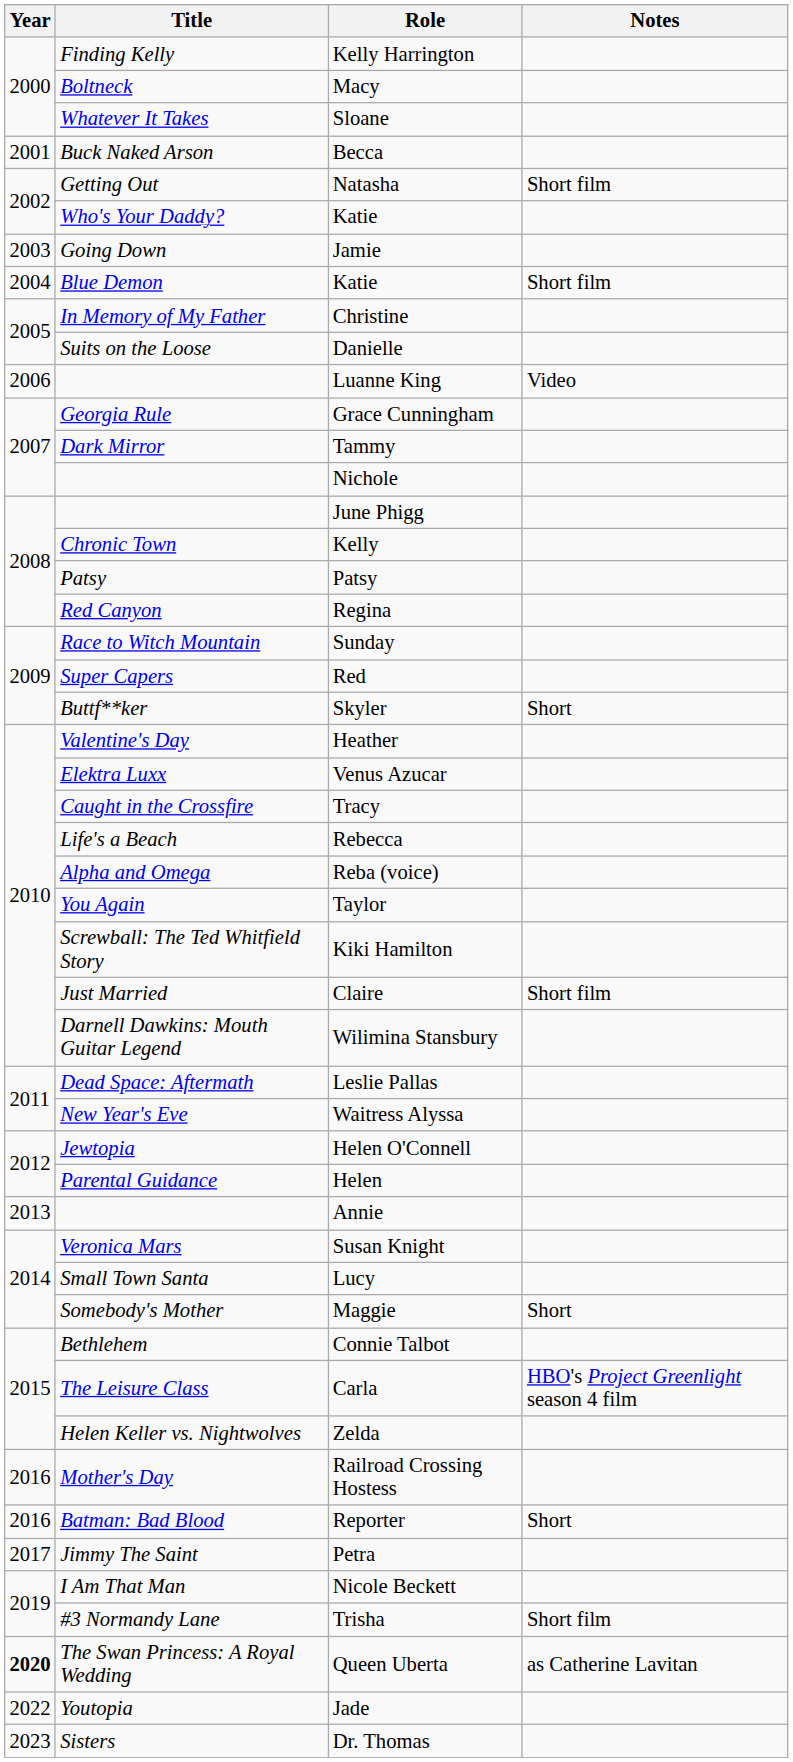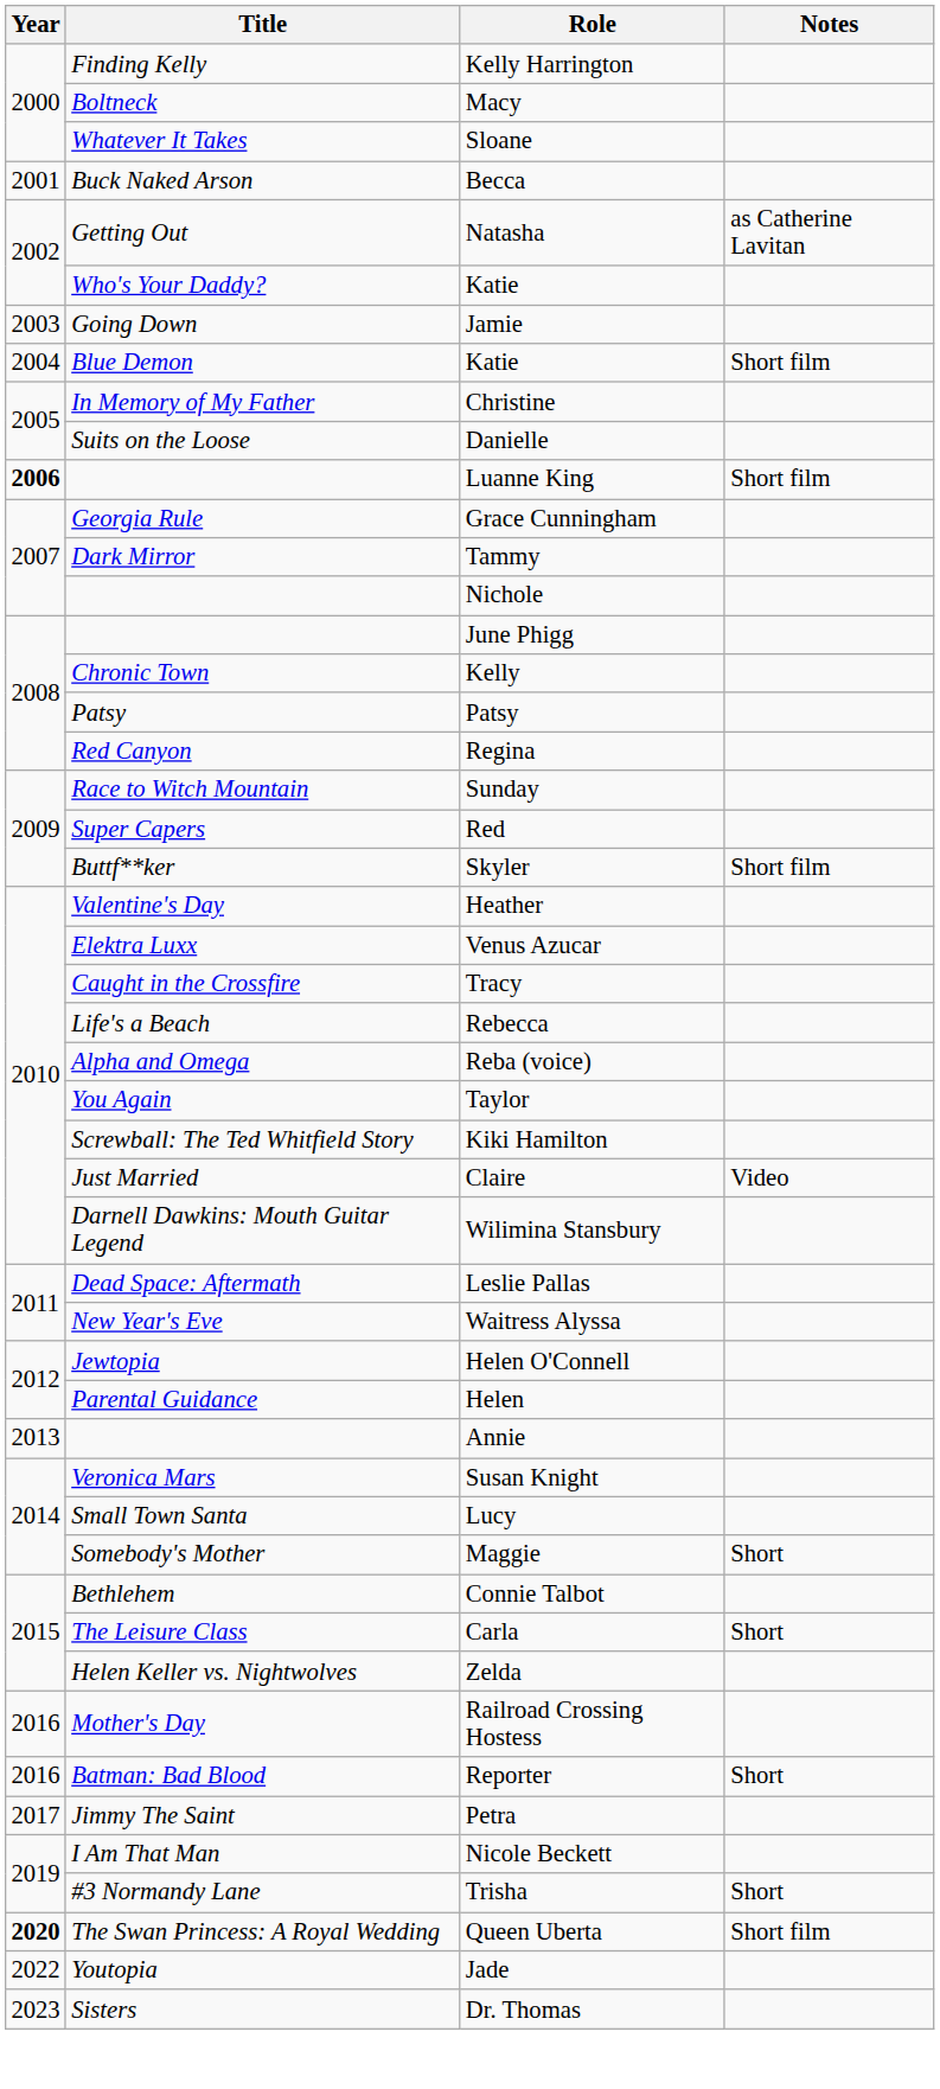 <table class="wikitable sortable">
 <tr>
 <th>Year</th>
 <th>Title</th>
 <th>Role</th>
 <th class="unsortable">Notes</th>
 </tr>
 <tr>
 <td rowspan=3>2000</td>
 <td><em>Finding Kelly</em></td>
 <td>Kelly Harrington</td>
 <td></td>
 </tr>
 <tr>
 <td><em><a href='#'>Boltneck</a></em></td>
 <td>Macy</td>
 <td></td>
 </tr>
 <tr>
 <td><em><a href='#'>Whatever It Takes</a></em></td>
 <td>Sloane</td>
 <td></td>
 </tr>
 <tr>
 <td>2001</td>
 <td><em>Buck Naked Arson</em></td>
 <td>Becca</td>
 <td></td>
 </tr>
 <tr>
 <td rowspan="2">2002</td>
 <td><em>Getting Out</em></td>
 <td>Natasha</td>
-<td>Short film</td>
+<td>as Catherine Lavitan</td>
 </tr>
 <tr>
 <td><a href='#'><em>Who's Your Daddy?</em></a></td>
 <td>Katie</td>
 <td></td>
 </tr>
 <tr>
 <td>2003</td>
 <td><em>Going Down</em></td>
 <td>Jamie</td>
 <td></td>
 </tr>
 <tr>
 <td>2004</td>
 <td><em><a href='#'>Blue Demon</a></em></td>
 <td>Katie</td>
 <td>Short film</td>
 </tr>
 <tr>
 <td rowspan=2>2005</td>
 <td><em><a href='#'>In Memory of My Father</a></em></td>
 <td>Christine</td>
 <td></td>
 </tr>
 <tr>
 <td><em>Suits on the Loose</em></td>
 <td>Danielle</td>
 <td></td>
 </tr>
 <tr>
-<td>2006</td>
+<td><strong>2006</strong></td>
 <td><em></em></td>
 <td>Luanne King</td>
-<td>Video</td>
+<td>Short film</td>
 </tr>
 <tr>
 <td rowspan=3>2007</td>
 <td><em><a href='#'>Georgia Rule</a></em></td>
 <td>Grace Cunningham</td>
 <td></td>
 </tr>
 <tr>
 <td><em><a href='#'>Dark Mirror</a></em></td>
 <td>Tammy</td>
 <td></td>
 </tr>
 <tr>
 <td><em></em></td>
 <td>Nichole</td>
 <td></td>
 </tr>
 <tr>
 <td rowspan=4>2008</td>
 <td><em></em></td>
 <td>June Phigg</td>
 <td></td>
 </tr>
 <tr>
 <td><em><a href='#'>Chronic Town</a></em></td>
 <td>Kelly</td>
 <td></td>
 </tr>
 <tr>
 <td><em>Patsy</em></td>
 <td>Patsy</td>
 <td></td>
 </tr>
 <tr>
 <td><em><a href='#'>Red Canyon</a></em></td>
 <td>Regina</td>
 <td></td>
 </tr>
 <tr>
 <td rowspan=3>2009</td>
 <td><em><a href='#'>Race to Witch Mountain</a></em></td>
 <td>Sunday</td>
 <td></td>
 </tr>
 <tr>
 <td><em><a href='#'>Super Capers</a></em></td>
 <td>Red</td>
 <td></td>
 </tr>
 <tr>
 <td><em>Buttf**ker</em></td>
 <td>Skyler</td>
-<td>Short</td>
+<td>Short film</td>
 </tr>
 <tr>
 <td rowspan=9>2010</td>
 <td><em><a href='#'>Valentine's Day</a></em></td>
 <td>Heather</td>
 <td></td>
 </tr>
 <tr>
 <td><em><a href='#'>Elektra Luxx</a></em></td>
 <td>Venus Azucar</td>
 <td></td>
 </tr>
 <tr>
 <td><em><a href='#'>Caught in the Crossfire</a></em></td>
 <td>Tracy</td>
 <td></td>
 </tr>
 <tr>
 <td><em>Life's a Beach</em></td>
 <td>Rebecca</td>
 <td></td>
 </tr>
 <tr>
 <td><em><a href='#'>Alpha and Omega</a></em></td>
 <td>Reba (voice)</td>
 <td></td>
 </tr>
 <tr>
 <td><em><a href='#'>You Again</a></em></td>
 <td>Taylor</td>
 <td></td>
 </tr>
 <tr>
 <td><em>Screwball: The Ted Whitfield Story</em></td>
 <td>Kiki Hamilton</td>
 <td></td>
 </tr>
 <tr>
 <td><em>Just Married</em></td>
 <td>Claire</td>
-<td>Short film</td>
+<td>Video</td>
 </tr>
 <tr>
 <td><em>Darnell Dawkins: Mouth Guitar Legend</em></td>
 <td>Wilimina Stansbury</td>
 <td></td>
 </tr>
 <tr>
 <td rowspan=2>2011</td>
 <td><em><a href='#'>Dead Space: Aftermath</a></em></td>
 <td>Leslie Pallas</td>
 <td></td>
 </tr>
 <tr>
 <td><em><a href='#'>New Year's Eve</a></em></td>
 <td>Waitress Alyssa</td>
 <td></td>
 </tr>
 <tr>
 <td rowspan=2>2012</td>
 <td><em><a href='#'>Jewtopia</a></em></td>
 <td>Helen O'Connell</td>
 <td></td>
 </tr>
 <tr>
 <td><em><a href='#'>Parental Guidance</a></em></td>
 <td>Helen</td>
 <td></td>
 </tr>
 <tr>
 <td>2013</td>
 <td><em></em></td>
 <td>Annie</td>
 <td></td>
 </tr>
 <tr>
 <td rowspan=3>2014</td>
 <td><em><a href='#'>Veronica Mars</a></em></td>
 <td>Susan Knight</td>
 <td></td>
 </tr>
 <tr>
 <td><em>Small Town Santa</em></td>
 <td>Lucy</td>
 <td></td>
 </tr>
 <tr>
 <td><em>Somebody's Mother</em></td>
 <td>Maggie</td>
 <td>Short</td>
 </tr>
 <tr>
 <td rowspan="3">2015</td>
 <td><em>Bethlehem</em></td>
 <td>Connie Talbot</td>
 <td></td>
 </tr>
 <tr>
 <td><em><a href='#'>The Leisure Class</a></em></td>
 <td>Carla</td>
-<td><a href='#'>HBO</a>'s <em><a href='#'>Project Greenlight</a></em> season 4 film</td>
+<td>Short</td>
 </tr>
 <tr>
 <td><em>Helen Keller vs. Nightwolves</em></td>
 <td>Zelda</td>
 <td></td>
 </tr>
 <tr>
 <td>2016</td>
 <td><em><a href='#'>Mother's Day</a></em></td>
 <td>Railroad Crossing Hostess</td>
 <td></td>
 </tr>
 <tr>
 <td>2016</td>
 <td><em><a href='#'>Batman: Bad Blood</a></em></td>
 <td>Reporter</td>
 <td>Short</td>
 </tr>
 <tr>
 <td>2017</td>
 <td><em>Jimmy The Saint</em></td>
 <td>Petra</td>
 <td></td>
 </tr>
 <tr>
 <td rowspan=2>2019</td>
 <td><em>I Am That Man</em></td>
 <td>Nicole Beckett</td>
 <td></td>
 </tr>
 <tr>
 <td><em>#3 Normandy Lane</em></td>
 <td>Trisha</td>
-<td>Short film</td>
+<td>Short</td>
 </tr>
 <tr>
 <td><strong>2020</strong></td>
 <td><em>The Swan Princess: A Royal Wedding</em></td>
 <td>Queen Uberta</td>
-<td>as Catherine Lavitan</td>
+<td>Short film</td>
 </tr>
 <tr>
 <td>2022</td>
 <td><em>Youtopia</em></td>
 <td>Jade</td>
 <td></td>
 </tr>
 <tr>
 <td>2023</td>
 <td><em>Sisters</em></td>
 <td>Dr. Thomas</td>
 <td></td>
 </tr>
 </table>
